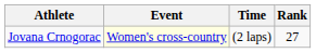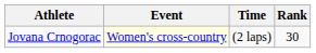 <table class="wikitable" style="font-size:90%">
 <tr>
 <th>Athlete</th>
 <th>Event</th>
 <th>Time</th>
 <th>Rank</th>
 </tr>
 <tr align=center>
 <td align=left><a href='#'>Jovana Crnogorac</a></td>
 <td align=left style="background: lightyellow;"><a href='#'>Women's cross-country</a></td>
 <td> (2 laps)</td>
-<td>27</td>
+<td>30</td>
 </tr>
 </table>
